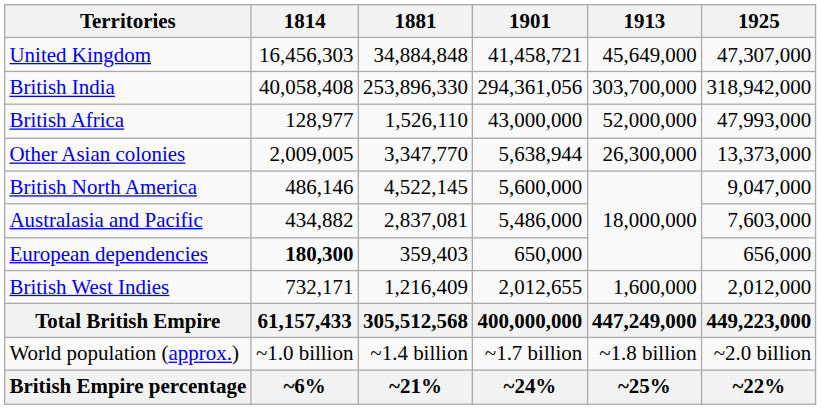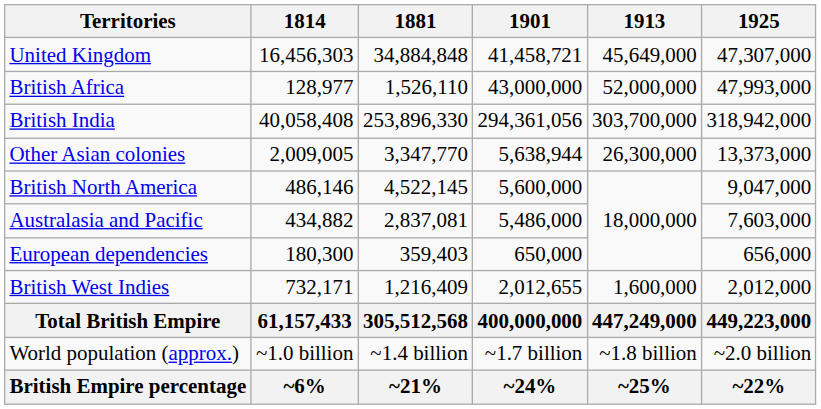 <table class="wikitable sortable">
 <tr>
 <th>Territories</th>
 <th>1814</th>
 <th>1881</th>
 <th>1901</th>
 <th>1913</th>
 <th>1925</th>
 </tr>
 <tr>
 <td><a href='#'>United Kingdom</a></td>
 <td style="text-align: right;">16,456,303</td>
 <td style="text-align: right;">34,884,848</td>
 <td style="text-align: right;">41,458,721</td>
 <td style="text-align: right;">45,649,000</td>
 <td style="text-align: right;">47,307,000</td>
 </tr>
 <tr>
+<td><a href='#'>British Africa</a></td>
+<td style="text-align: right;">128,977</td>
+<td style="text-align: right;">1,526,110</td>
+<td style="text-align: right;">43,000,000</td>
+<td style="text-align: right;">52,000,000</td>
+<td style="text-align: right;">47,993,000</td>
+</tr>
+<tr>
 <td><a href='#'>British India</a></td>
 <td style="text-align: right;">40,058,408</td>
 <td style="text-align: right;">253,896,330</td>
 <td style="text-align: right;">294,361,056</td>
 <td style="text-align: right;">303,700,000</td>
 <td style="text-align: right;">318,942,000</td>
-</tr>
-<tr>
-<td><a href='#'>British Africa</a></td>
-<td style="text-align: right;">128,977</td>
-<td style="text-align: right;">1,526,110</td>
-<td style="text-align: right;">43,000,000</td>
-<td style="text-align: right;">52,000,000</td>
-<td style="text-align: right;">47,993,000</td>
 </tr>
 <tr>
 <td><a href='#'>Other Asian colonies</a></td>
 <td style="text-align: right;">2,009,005</td>
 <td style="text-align: right;">3,347,770</td>
 <td style="text-align: right;">5,638,944</td>
 <td style="text-align: right;">26,300,000</td>
 <td style="text-align: right;">13,373,000</td>
 </tr>
 <tr>
 <td><a href='#'>British North America</a></td>
 <td style="text-align: right;">486,146</td>
 <td style="text-align: right;">4,522,145</td>
 <td style="text-align: right;">5,600,000</td>
 <td rowspan="3" style="text-align: right;">18,000,000</td>
 <td style="text-align: right;">9,047,000</td>
 </tr>
 <tr>
 <td><a href='#'>Australasia and Pacific</a></td>
 <td style="text-align: right;">434,882</td>
 <td style="text-align: right;">2,837,081</td>
 <td style="text-align: right;">5,486,000</td>
 <td style="text-align: right;">7,603,000</td>
 </tr>
 <tr>
 <td><a href='#'>European dependencies</a></td>
-<td style="text-align: right;"><strong>180,300</strong></td>
+<td style="text-align: right;">180,300</td>
 <td style="text-align: right;">359,403</td>
 <td style="text-align: right;">650,000</td>
 <td style="text-align: right;">656,000</td>
 </tr>
 <tr>
 <td><a href='#'>British West Indies</a></td>
 <td style="text-align: right;">732,171</td>
 <td style="text-align: right;">1,216,409</td>
 <td style="text-align: right;">2,012,655</td>
 <td style="text-align: right;">1,600,000</td>
 <td style="text-align: right;">2,012,000</td>
 </tr>
 <tr>
 <th>Total British Empire</th>
 <th>61,157,433</th>
 <th>305,512,568</th>
 <th>400,000,000</th>
 <th>447,249,000</th>
 <th>449,223,000</th>
 </tr>
 <tr>
 <td>World population (<a href='#'>approx.</a>)</td>
 <td style="text-align: right;">~1.0 billion</td>
 <td style="text-align: right;">~1.4 billion</td>
 <td style="text-align: right;">~1.7 billion</td>
 <td style="text-align: right;">~1.8 billion</td>
 <td style="text-align: right;">~2.0 billion</td>
 </tr>
 <tr>
 <th>British Empire percentage</th>
 <th>~6%</th>
 <th>~21%</th>
 <th>~24%</th>
 <th>~25%</th>
 <th>~22%</th>
 </tr>
 </table>
